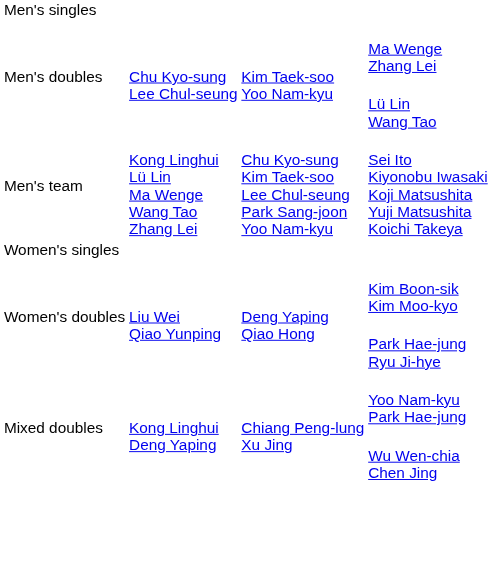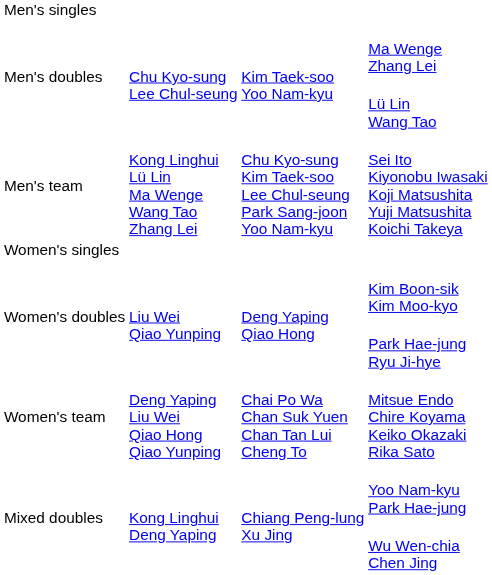 <table>
 <tr>
 <td rowspan=2>Men's singles</td>
 <td rowspan=2></td>
 <td rowspan=2></td>
 <td></td>
 </tr>
 <tr>
 <td></td>
 </tr>
 <tr>
 <td rowspan=2>Men's doubles</td>
 <td rowspan=2><br><a href='#'>Chu Kyo-sung</a><br><a href='#'>Lee Chul-seung</a></td>
 <td rowspan=2><br><a href='#'>Kim Taek-soo</a><br><a href='#'>Yoo Nam-kyu</a></td>
 <td><br><a href='#'>Ma Wenge</a><br><a href='#'>Zhang Lei</a></td>
 </tr>
 <tr>
 <td><br><a href='#'>Lü Lin</a><br><a href='#'>Wang Tao</a></td>
 </tr>
 <tr>
 <td>Men's team</td>
 <td><br><a href='#'>Kong Linghui</a><br><a href='#'>Lü Lin</a><br><a href='#'>Ma Wenge</a><br><a href='#'>Wang Tao</a><br><a href='#'>Zhang Lei</a></td>
 <td><br><a href='#'>Chu Kyo-sung</a><br><a href='#'>Kim Taek-soo</a><br><a href='#'>Lee Chul-seung</a><br><a href='#'>Park Sang-joon</a><br><a href='#'>Yoo Nam-kyu</a></td>
 <td><br><a href='#'>Sei Ito</a><br><a href='#'>Kiyonobu Iwasaki</a><br><a href='#'>Koji Matsushita</a><br><a href='#'>Yuji Matsushita</a><br><a href='#'>Koichi Takeya</a></td>
 </tr>
 <tr>
 <td rowspan=2>Women's singles</td>
 <td rowspan=2></td>
 <td rowspan=2></td>
 <td></td>
 </tr>
 <tr>
 <td></td>
 </tr>
 <tr>
 <td rowspan=2>Women's doubles</td>
 <td rowspan=2><br><a href='#'>Liu Wei</a><br><a href='#'>Qiao Yunping</a></td>
 <td rowspan=2><br><a href='#'>Deng Yaping</a><br><a href='#'>Qiao Hong</a></td>
 <td><br><a href='#'>Kim Boon-sik</a><br><a href='#'>Kim Moo-kyo</a></td>
 </tr>
 <tr>
 <td><br><a href='#'>Park Hae-jung</a><br><a href='#'>Ryu Ji-hye</a></td>
 </tr>
 <tr>
+<td>Women's team</td>
+<td><br><a href='#'>Deng Yaping</a><br><a href='#'>Liu Wei</a><br><a href='#'>Qiao Hong</a><br><a href='#'>Qiao Yunping</a></td>
+<td><br><a href='#'>Chai Po Wa</a><br><a href='#'>Chan Suk Yuen</a><br><a href='#'>Chan Tan Lui</a><br><a href='#'>Cheng To</a></td>
+<td><br><a href='#'>Mitsue Endo</a><br><a href='#'>Chire Koyama</a><br><a href='#'>Keiko Okazaki</a><br><a href='#'>Rika Sato</a></td>
+</tr>
+<tr>
 <td rowspan=2>Mixed doubles</td>
 <td rowspan=2><br><a href='#'>Kong Linghui</a><br><a href='#'>Deng Yaping</a></td>
 <td rowspan=2><br><a href='#'>Chiang Peng-lung</a><br><a href='#'>Xu Jing</a></td>
 <td><br><a href='#'>Yoo Nam-kyu</a><br><a href='#'>Park Hae-jung</a></td>
 </tr>
 <tr>
 <td><br><a href='#'>Wu Wen-chia</a><br><a href='#'>Chen Jing</a></td>
 </tr>
 </table>
